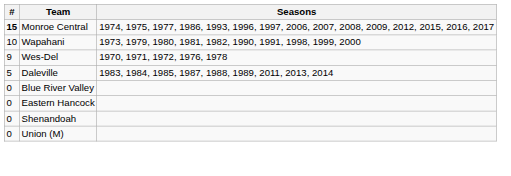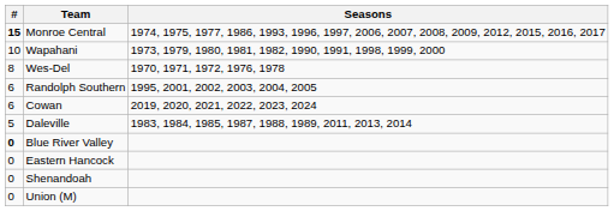 <table class="wikitable" style=>
 <tr>
 <th>#</th>
 <th>Team</th>
 <th>Seasons</th>
 </tr>
 <tr>
 <td><strong>15</strong></td>
 <td>Monroe Central</td>
 <td>1974, 1975, 1977, 1986, 1993, 1996, 1997, 2006, 2007, 2008, 2009, 2012, 2015, 2016, 2017</td>
 </tr>
 <tr>
 <td>10</td>
 <td>Wapahani</td>
 <td>1973, 1979, 1980, 1981, 1982, 1990, 1991, 1998, 1999, 2000</td>
 </tr>
 <tr>
-<td>9</td>
+<td>8</td>
 <td>Wes-Del</td>
 <td>1970, 1971, 1972, 1976, 1978</td>
+</tr>
+<tr>
+<td>6</td>
+<td>Randolph Southern</td>
+<td>1995, 2001, 2002, 2003, 2004, 2005</td>
+</tr>
+<tr>
+<td>6</td>
+<td>Cowan</td>
+<td>2019, 2020, 2021, 2022, 2023, 2024</td>
 </tr>
 <tr>
 <td>5</td>
 <td>Daleville</td>
 <td>1983, 1984, 1985, 1987, 1988, 1989, 2011, 2013, 2014</td>
 </tr>
 <tr>
-<td>0</td>
+<td><strong>0</strong></td>
 <td>Blue River Valley</td>
 <td></td>
 </tr>
 <tr>
 <td>0</td>
 <td>Eastern Hancock</td>
 <td></td>
 </tr>
 <tr>
 <td>0</td>
 <td>Shenandoah</td>
 <td></td>
 </tr>
 <tr>
 <td>0</td>
 <td>Union (M)</td>
 <td></td>
 </tr>
 </table>
